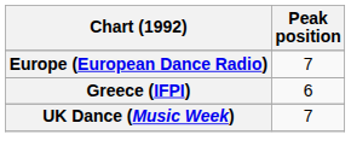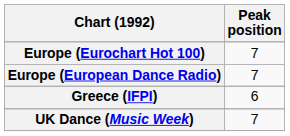 <table class="wikitable sortable plainrowheaders" style="text-align:center">
 <tr>
 <th>Chart (1992)</th>
 <th>Peak<br>position</th>
 </tr>
 <tr>
 </tr>
 <tr>
 </tr>
 <tr>
 </tr>
 <tr>
 </tr>
 <tr>
+</tr>
+<tr>
+<th scope="row">Europe (<a href='#'>Eurochart Hot 100</a>)</th>
+<td>7</td>
 </tr>
 <tr>
 <th scope="row">Europe (<a href='#'>European Dance Radio</a>)</th>
 <td>7</td>
 </tr>
 <tr>
 </tr>
 <tr>
 </tr>
 <tr>
 <th scope="row">Greece (<a href='#'>IFPI</a>)</th>
 <td>6</td>
 </tr>
 <tr>
 </tr>
 <tr>
 </tr>
 <tr>
 </tr>
 <tr>
 </tr>
 <tr>
 </tr>
 <tr>
 </tr>
 <tr>
 </tr>
 <tr>
 <th scope="row">UK Dance (<em><a href='#'>Music Week</a></em>)</th>
 <td>7</td>
 </tr>
 <tr>
 </tr>
 <tr>
 </tr>
 <tr>
 </tr>
 <tr>
 </tr>
 </table>
